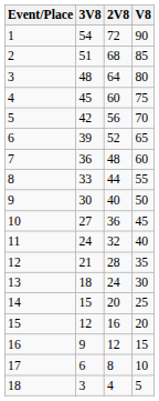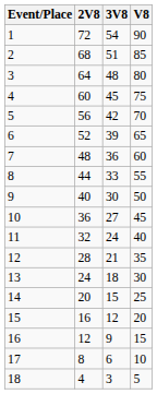 <table class="wikitable">
 <tr>
 <th>Event/Place</th>
+<th>2V8</th>
 <th>3V8</th>
-<th>2V8</th>
 <th>V8</th>
 </tr>
 <tr>
 <td>1</td>
+<td>72</td>
 <td>54</td>
-<td>72</td>
 <td>90</td>
 </tr>
 <tr>
 <td>2</td>
+<td>68</td>
 <td>51</td>
-<td>68</td>
 <td>85</td>
 </tr>
 <tr>
 <td>3</td>
+<td>64</td>
 <td>48</td>
-<td>64</td>
 <td>80</td>
 </tr>
 <tr>
 <td>4</td>
+<td>60</td>
 <td>45</td>
-<td>60</td>
 <td>75</td>
 </tr>
 <tr>
 <td>5</td>
+<td>56</td>
 <td>42</td>
-<td>56</td>
 <td>70</td>
 </tr>
 <tr>
 <td>6</td>
+<td>52</td>
 <td>39</td>
-<td>52</td>
 <td>65</td>
 </tr>
 <tr>
 <td>7</td>
+<td>48</td>
 <td>36</td>
-<td>48</td>
 <td>60</td>
 </tr>
 <tr>
 <td>8</td>
+<td>44</td>
 <td>33</td>
-<td>44</td>
 <td>55</td>
 </tr>
 <tr>
 <td>9</td>
+<td>40</td>
 <td>30</td>
-<td>40</td>
 <td>50</td>
 </tr>
 <tr>
 <td>10</td>
+<td>36</td>
 <td>27</td>
-<td>36</td>
 <td>45</td>
 </tr>
 <tr>
 <td>11</td>
+<td>32</td>
 <td>24</td>
-<td>32</td>
 <td>40</td>
 </tr>
 <tr>
 <td>12</td>
+<td>28</td>
 <td>21</td>
-<td>28</td>
 <td>35</td>
 </tr>
 <tr>
 <td>13</td>
+<td>24</td>
 <td>18</td>
-<td>24</td>
 <td>30</td>
 </tr>
 <tr>
 <td>14</td>
+<td>20</td>
 <td>15</td>
-<td>20</td>
 <td>25</td>
 </tr>
 <tr>
 <td>15</td>
+<td>16</td>
 <td>12</td>
-<td>16</td>
 <td>20</td>
 </tr>
 <tr>
 <td>16</td>
+<td>12</td>
 <td>9</td>
-<td>12</td>
 <td>15</td>
 </tr>
 <tr>
 <td>17</td>
+<td>8</td>
 <td>6</td>
-<td>8</td>
 <td>10</td>
 </tr>
 <tr>
 <td>18</td>
+<td>4</td>
 <td>3</td>
-<td>4</td>
 <td>5</td>
 </tr>
 </table>
